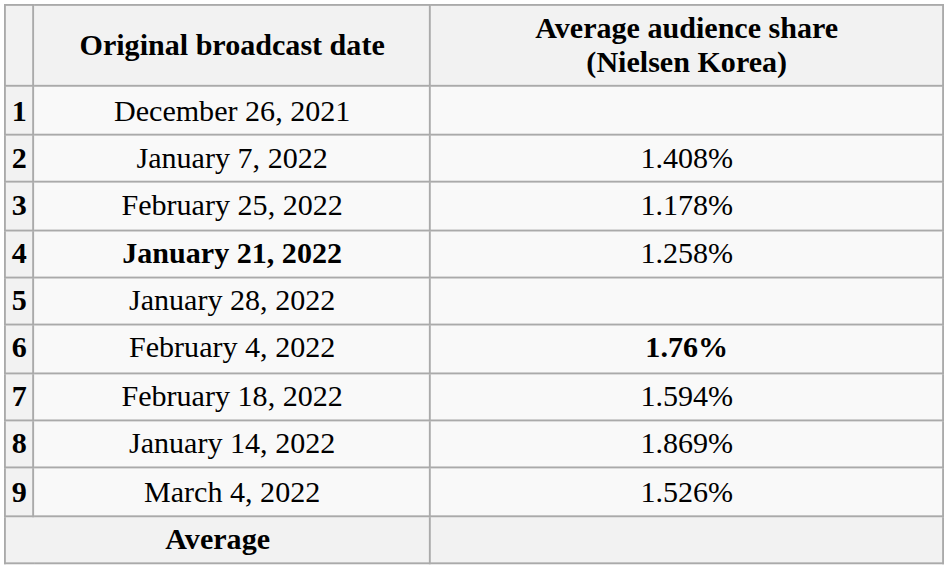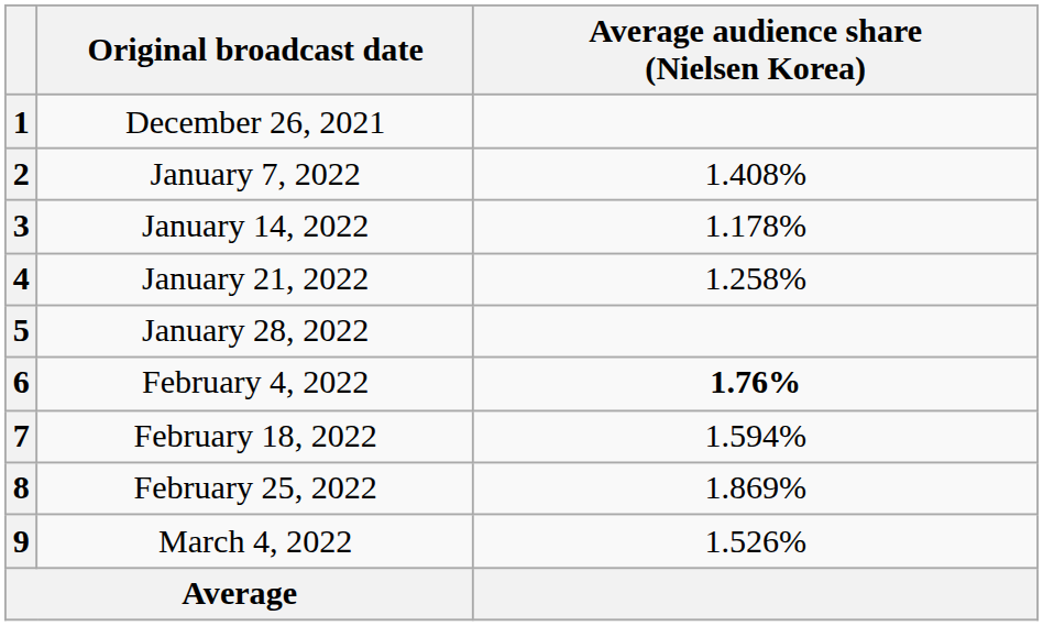 <table class="wikitable" style="width:500px; text-align:center">
 <tr>
 <th scope="col"></th>
 <th scope="col" style="width:15em">Original broadcast date</th>
 <th scope="col" style="width:20em">Average audience share<br>(Nielsen Korea)</th>
 </tr>
 <tr>
 <th>1</th>
 <td>December 26, 2021</td>
 <td> </td>
 </tr>
 <tr>
 <th>2</th>
 <td>January 7, 2022</td>
 <td>1.408% </td>
 </tr>
 <tr>
 <th>3</th>
-<td>February 25, 2022</td>
+<td>January 14, 2022</td>
 <td>1.178% </td>
 </tr>
 <tr>
 <th>4</th>
-<td><strong>January 21, 2022</strong></td>
+<td>January 21, 2022</td>
 <td>1.258% </td>
 </tr>
 <tr>
 <th>5</th>
 <td>January 28, 2022</td>
 <td> </td>
 </tr>
 <tr>
 <th>6</th>
 <td>February 4, 2022</td>
 <td><strong>1.76% </strong></td>
 </tr>
 <tr>
 <th>7</th>
 <td>February 18, 2022</td>
 <td>1.594% </td>
 </tr>
 <tr>
 <th>8</th>
-<td>January 14, 2022</td>
+<td>February 25, 2022</td>
 <td>1.869% </td>
 </tr>
 <tr>
 <th>9</th>
 <td>March 4, 2022</td>
 <td>1.526% </td>
 </tr>
 <tr>
 <th colspan="2">Average</th>
 <th></th>
 </tr>
 </table>
